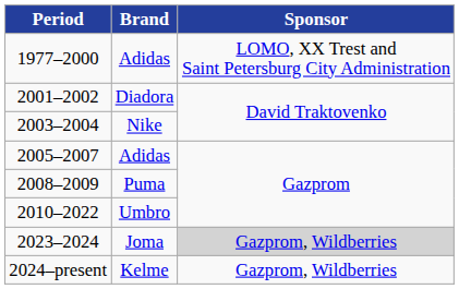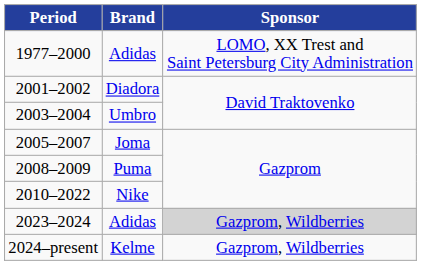 <table class="wikitable" style="text-align: center">
 <tr>
 <th style="color:#FFFFFF; background:#243e9c;">Period</th>
 <th style="color:#FFFFFF; background:#243e9c;">Brand</th>
 <th style="color:#FFFFFF; background:#243e9c;">Sponsor</th>
 </tr>
 <tr>
 <td>1977–2000</td>
 <td><a href='#'>Adidas</a></td>
 <td><a href='#'>LOMO</a>, XX Trest and<br><a href='#'>Saint Petersburg City Administration</a></td>
 </tr>
 <tr>
 <td>2001–2002</td>
 <td><a href='#'>Diadora</a></td>
 <td rowspan="2"><a href='#'>David Traktovenko</a></td>
 </tr>
 <tr>
 <td>2003–2004</td>
-<td><a href='#'>Nike</a></td>
+<td><a href='#'>Umbro</a></td>
 </tr>
 <tr>
 <td>2005–2007</td>
-<td><a href='#'>Adidas</a></td>
+<td><a href='#'>Joma</a></td>
 <td rowspan="3"><a href='#'>Gazprom</a></td>
 </tr>
 <tr>
 <td>2008–2009</td>
 <td><a href='#'>Puma</a></td>
 </tr>
 <tr>
 <td>2010–2022</td>
-<td><a href='#'>Umbro</a></td>
+<td><a href='#'>Nike</a></td>
 </tr>
 <tr>
 <td>2023–2024</td>
-<td><a href='#'>Joma</a></td>
+<td><a href='#'>Adidas</a></td>
 <td style="background: lightgrey;"><a href='#'>Gazprom</a>, <a href='#'>Wildberries</a></td>
 </tr>
 <tr>
 <td>2024–present</td>
 <td><a href='#'>Kelme</a></td>
 <td><a href='#'>Gazprom</a>, <a href='#'>Wildberries</a></td>
 </tr>
 </table>
